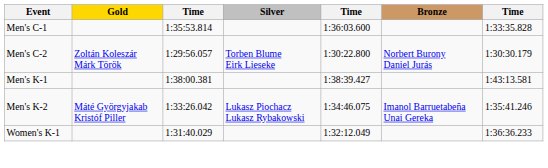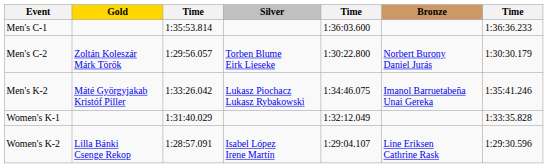 <table class="wikitable" width=100%>
 <tr>
 <th>Event</th>
 <td align=center bgcolor="gold"><strong>Gold</strong></td>
 <th>Time</th>
 <td align=center bgcolor="silver"><strong>Silver</strong></td>
 <th>Time</th>
 <td align=center bgcolor="CC9966"><strong>Bronze</strong></td>
 <th>Time</th>
 </tr>
 <tr>
 <td>Men's C-1</td>
 <td></td>
 <td>1:35:53.814</td>
 <td></td>
 <td>1:36:03.600</td>
 <td></td>
-<td>1:33:35.828</td>
+<td>1:36:36.233</td>
 </tr>
 <tr>
 <td>Men's C-2</td>
 <td><br><a href='#'>Zoltán Koleszár</a><br><a href='#'>Márk Török</a></td>
 <td>1:29:56.057</td>
 <td><br><a href='#'>Torben Blume</a><br><a href='#'>Eirk Lieseke</a></td>
 <td>1:30:22.800</td>
 <td><br><a href='#'>Norbert Burony</a><br><a href='#'>Daniel Jurás</a></td>
 <td>1:30:30.179</td>
-</tr>
-<tr>
-<td>Men's K-1</td>
-<td></td>
-<td>1:38:00.381</td>
-<td></td>
-<td>1:38:39.427</td>
-<td></td>
-<td>1:43:13.581</td>
 </tr>
 <tr>
 <td>Men's K-2</td>
 <td><br><a href='#'>Máté Györgyjakab</a><br><a href='#'>Kristóf Piller</a></td>
 <td>1:33:26.042</td>
 <td><br><a href='#'>Lukasz Piochacz</a><br><a href='#'>Lukasz Rybakowski</a></td>
 <td>1:34:46.075</td>
 <td><br><a href='#'>Imanol Barruetabeña</a><br><a href='#'>Unai Gereka</a></td>
 <td>1:35:41.246</td>
 </tr>
 <tr>
 <td>Women's K-1</td>
 <td></td>
 <td>1:31:40.029</td>
 <td></td>
 <td>1:32:12.049</td>
 <td></td>
-<td>1:36:36.233</td>
+<td>1:33:35.828</td>
+</tr>
+<tr>
+<td>Women's K-2</td>
+<td><br><a href='#'>Lilla Bánki</a><br><a href='#'>Csenge Rekop</a></td>
+<td>1:28:57.091</td>
+<td><br><a href='#'>Isabel López</a><br><a href='#'>Irene Martín</a></td>
+<td>1:29:04.107</td>
+<td><br><a href='#'>Line Eriksen</a><br><a href='#'>Cathrine Rask</a></td>
+<td>1:29:30.596</td>
 </tr>
 </table>
